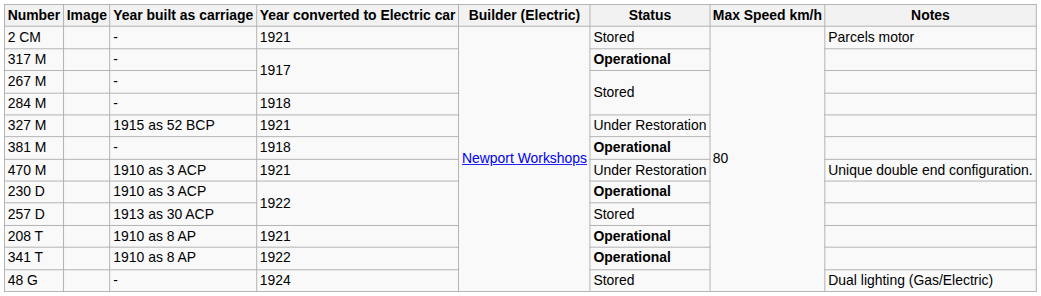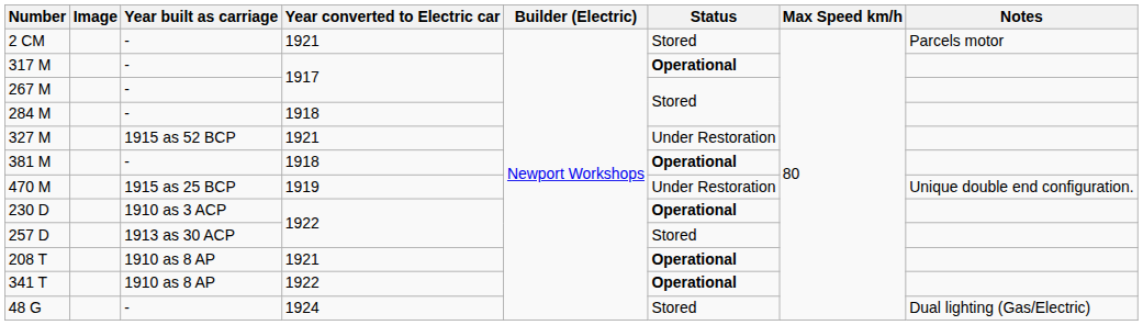 <table class="wikitable">
 <tr>
 <th>Number</th>
 <th>Image</th>
 <th>Year built as carriage</th>
 <th>Year converted to Electric car</th>
 <th>Builder (Electric)</th>
 <th>Status</th>
 <th>Max Speed km/h</th>
 <th>Notes</th>
 </tr>
 <tr>
 <td>2 CM</td>
 <td></td>
 <td>-</td>
 <td>1921</td>
 <td rowspan="12"><a href='#'>Newport Workshops</a></td>
 <td>Stored</td>
 <td rowspan="12">80</td>
 <td>Parcels motor</td>
 </tr>
 <tr>
 <td>317 M</td>
 <td></td>
 <td>-</td>
 <td rowspan="2">1917</td>
 <td><strong>Operational</strong></td>
 <td></td>
 </tr>
 <tr>
 <td>267 M</td>
 <td></td>
 <td>-</td>
 <td rowspan="2">Stored</td>
 <td></td>
 </tr>
 <tr>
 <td>284 M</td>
 <td></td>
 <td>-</td>
 <td>1918</td>
 <td></td>
 </tr>
 <tr>
 <td>327 M</td>
 <td></td>
 <td>1915 as 52 BCP</td>
 <td>1921</td>
 <td>Under Restoration</td>
 <td></td>
 </tr>
 <tr>
 <td>381 M</td>
 <td></td>
 <td>-</td>
 <td>1918</td>
 <td><strong>Operational</strong></td>
 <td></td>
 </tr>
 <tr>
 <td>470 M</td>
 <td></td>
-<td>1910 as 3 ACP</td>
-<td>1921</td>
+<td>1915 as 25 BCP</td>
+<td>1919</td>
 <td>Under Restoration</td>
 <td>Unique double end configuration.</td>
 </tr>
 <tr>
 <td>230 D</td>
 <td></td>
 <td>1910 as 3 ACP</td>
 <td rowspan="2">1922</td>
 <td><strong>Operational</strong></td>
 <td></td>
 </tr>
 <tr>
 <td>257 D</td>
 <td></td>
 <td>1913 as 30 ACP</td>
 <td>Stored</td>
 <td></td>
 </tr>
 <tr>
 <td>208 T</td>
 <td></td>
 <td>1910 as 8 AP</td>
 <td>1921</td>
 <td><strong>Operational</strong></td>
 <td></td>
 </tr>
 <tr>
 <td>341 T</td>
 <td></td>
 <td>1910 as 8 AP</td>
 <td>1922</td>
 <td><strong>Operational</strong></td>
 <td></td>
 </tr>
 <tr>
 <td>48 G</td>
 <td></td>
 <td>-</td>
 <td>1924</td>
 <td>Stored</td>
 <td>Dual lighting (Gas/Electric)</td>
 </tr>
 </table>
